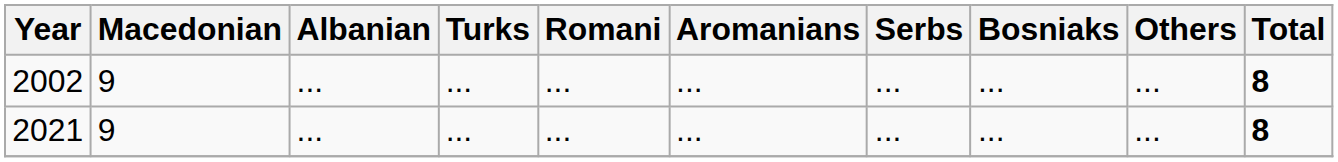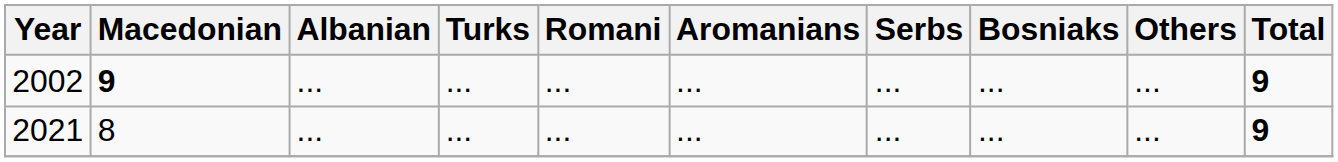 <table class="wikitable">
 <tr>
 <th>Year</th>
 <th>Macedonian</th>
 <th>Albanian</th>
 <th>Turks</th>
 <th>Romani</th>
 <th>Aromanians</th>
 <th>Serbs</th>
 <th>Bosniaks</th>
 <th><abbr>Others</abbr></th>
 <th>Total</th>
 </tr>
 <tr>
 <td>2002</td>
-<td>9</td>
+<td><strong>9</strong></td>
 <td>...</td>
 <td>...</td>
 <td>...</td>
 <td>...</td>
 <td>...</td>
 <td>...</td>
 <td>...</td>
-<td><strong>8</strong></td>
+<td><strong>9</strong></td>
 </tr>
 <tr>
 <td>2021</td>
-<td>9</td>
+<td>8</td>
 <td>...</td>
 <td>...</td>
 <td>...</td>
 <td>...</td>
 <td>...</td>
 <td>...</td>
 <td>...</td>
-<td><strong>8</strong></td>
+<td><strong>9</strong></td>
 </tr>
 <tr>
 </tr>
 </table>
